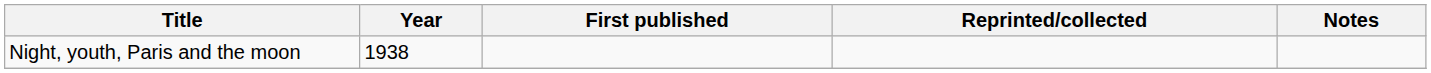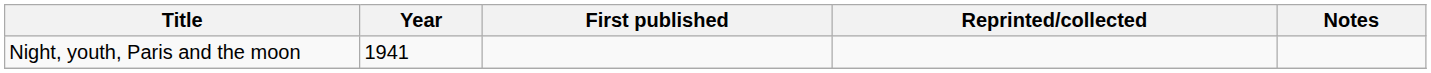 <table class="wikitable sortable" width="90%">
 <tr>
 <th width="25%">Title</th>
 <th>Year</th>
 <th>First published</th>
 <th>Reprinted/collected</th>
 <th>Notes</th>
 </tr>
 <tr>
 <td>Night, youth, Paris and the moon</td>
-<td>1938</td>
+<td>1941</td>
 <td></td>
 <td></td>
 <td></td>
 </tr>
 <tr>
 </tr>
 </table>
